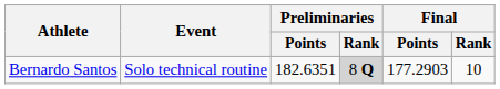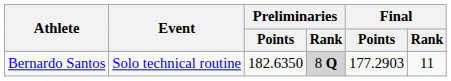 <table class="wikitable" style="text-align:center; font-size:90%;">
 <tr>
 <th rowspan="2">Athlete</th>
 <th rowspan="2">Event</th>
 <th colspan="2">Preliminaries</th>
 <th colspan="2">Final</th>
 </tr>
 <tr style="font-size:95%">
 <th>Points</th>
 <th>Rank</th>
 <th>Points</th>
 <th>Rank</th>
 </tr>
 <tr>
 <td align=left><a href='#'>Bernardo Santos</a></td>
 <td align=left><a href='#'>Solo technical routine</a></td>
-<td>182.6351</td>
+<td>182.6350</td>
 <td style="background: lightgrey;">8 <strong>Q</strong></td>
 <td>177.2903</td>
-<td>10</td>
+<td>11</td>
 </tr>
 </table>
